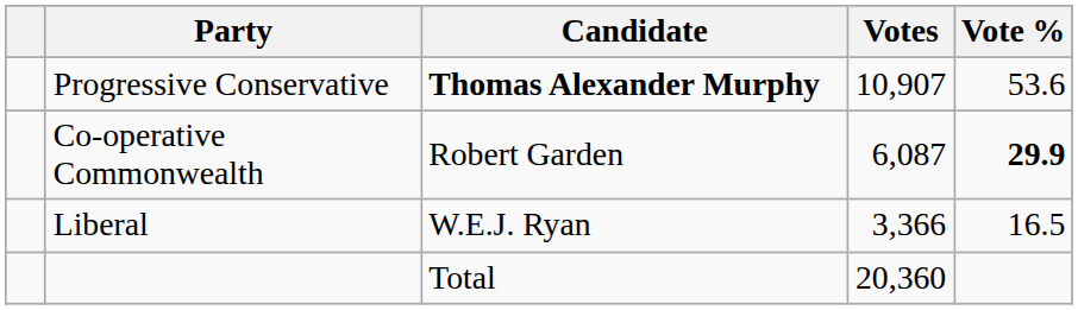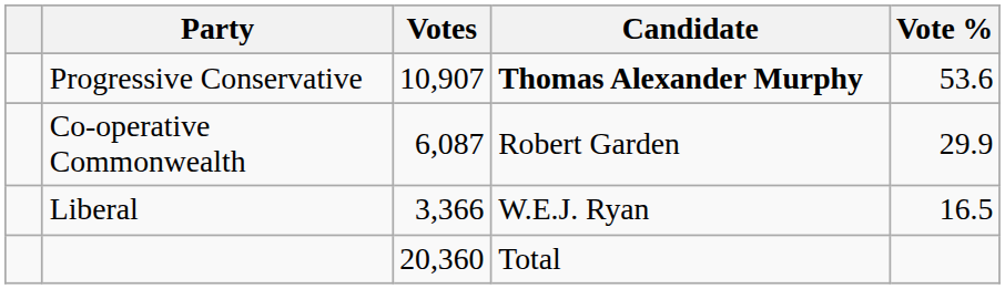 <table class="wikitable">
 <tr>
 <th></th>
 <th scope="col" width="175">Party</th>
+<th>Votes</th>
 <th scope="col" width="200">Candidate</th>
-<th>Votes</th>
 <th>Vote %</th>
 </tr>
 <tr>
 <td>   </td>
 <td>Progressive Conservative</td>
+<td align=right>10,907</td>
 <td><strong>Thomas Alexander Murphy</strong></td>
-<td align=right>10,907</td>
 <td align=right>53.6</td>
 </tr>
 <tr |>
 <td>   </td>
 <td>Co-operative Commonwealth</td>
+<td align=right>6,087</td>
 <td>Robert Garden</td>
-<td align=right>6,087</td>
-<td align=right><strong>29.9</strong></td>
+<td align=right>29.9</td>
 </tr>
 <tr |>
 <td>   </td>
 <td>Liberal</td>
+<td align=right>3,366</td>
 <td>W.E.J. Ryan</td>
-<td align=right>3,366</td>
 <td align=right>16.5</td>
 </tr>
 <tr |>
 <td></td>
 <td></td>
+<td align=right>20,360</td>
 <td>Total</td>
-<td align=right>20,360</td>
 <td></td>
 </tr>
 </table>
